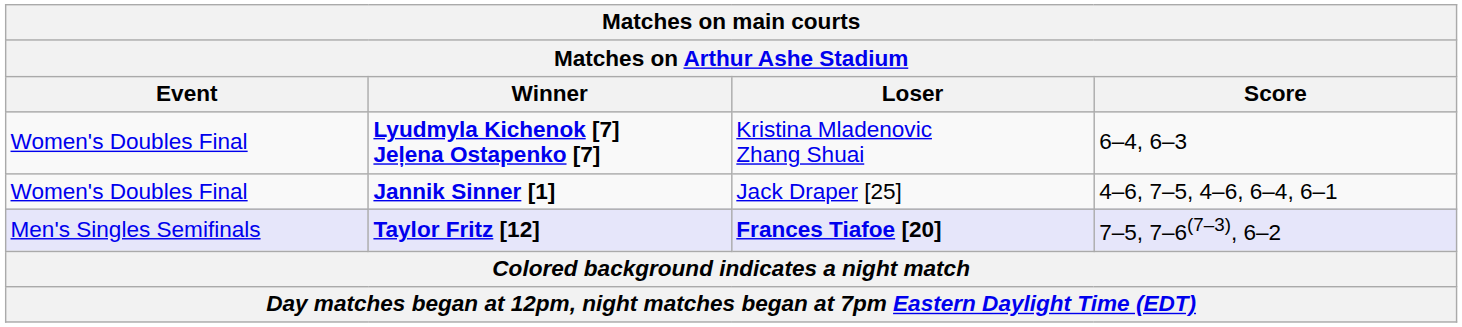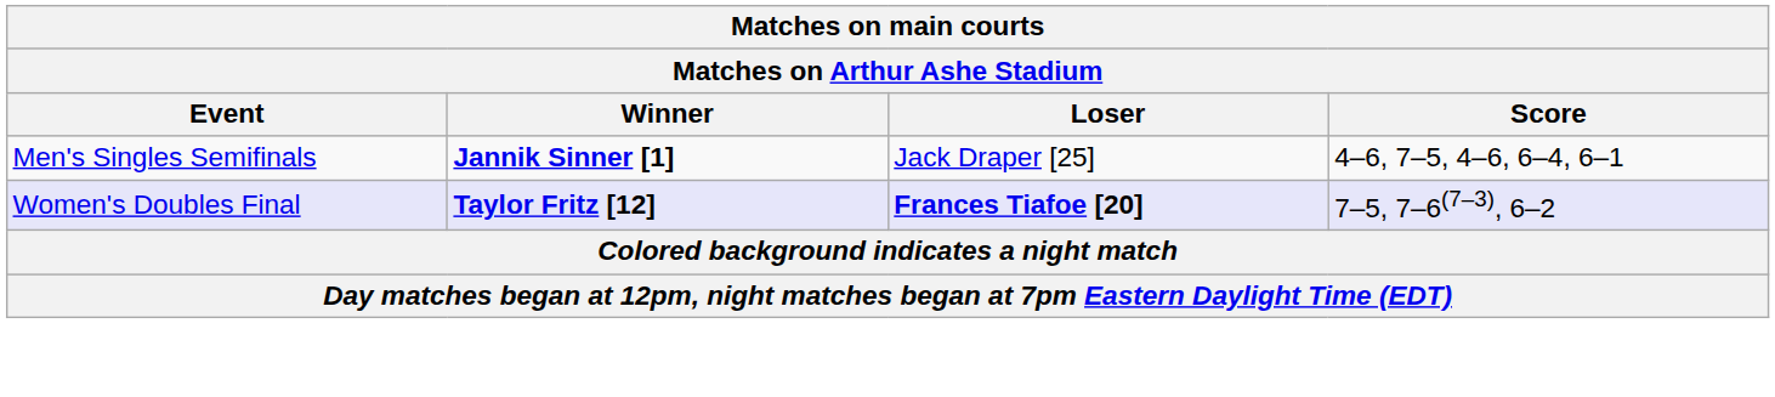 <table class="wikitable" style="margin:auto;">
 <tr>
 <th colspan="4" style="white-space:nowrap;">Matches on main courts</th>
 </tr>
 <tr>
 <th colspan="4"><strong>Matches on <a href='#'>Arthur Ashe Stadium</a></strong></th>
 </tr>
 <tr>
 <th width="250">Event</th>
 <th width="250">Winner</th>
 <th width="250">Loser</th>
 <th width="250">Score</th>
 </tr>
 <tr>
-<td><a href='#'>Women's Doubles Final</a></td>
-<td><strong> <a href='#'>Lyudmyla Kichenok</a> [7]<br>  <a href='#'>Jeļena Ostapenko</a> [7]</strong></td>
-<td> <a href='#'>Kristina Mladenovic</a> <br>  <a href='#'>Zhang Shuai</a></td>
-<td>6–4, 6–3</td>
-</tr>
-<tr>
-<td><a href='#'>Women's Doubles Final</a></td>
+<td><a href='#'>Men's Singles Semifinals</a></td>
 <td><strong> <a href='#'>Jannik Sinner</a> [1]</strong></td>
 <td> <a href='#'>Jack Draper</a> [25]</td>
 <td>4–6, 7–5, 4–6, 6–4, 6–1</td>
 </tr>
 <tr bgcolor="lavender">
-<td><a href='#'>Men's Singles Semifinals</a></td>
+<td><a href='#'>Women's Doubles Final</a></td>
 <td><strong> <a href='#'>Taylor Fritz</a> [12]</strong></td>
 <td><strong> <a href='#'>Frances Tiafoe</a> [20]</strong></td>
 <td>7–5, 7–6<sup>(7–3)</sup>, 6–2</td>
 </tr>
 <tr>
 <th colspan="4"><em>Colored background indicates a night match</em></th>
 </tr>
 <tr>
 <th colspan="4"><em> Day matches began at 12pm, night matches began at 7pm <a href='#'>Eastern Daylight Time (EDT)</a></em></th>
 </tr>
 </table>
